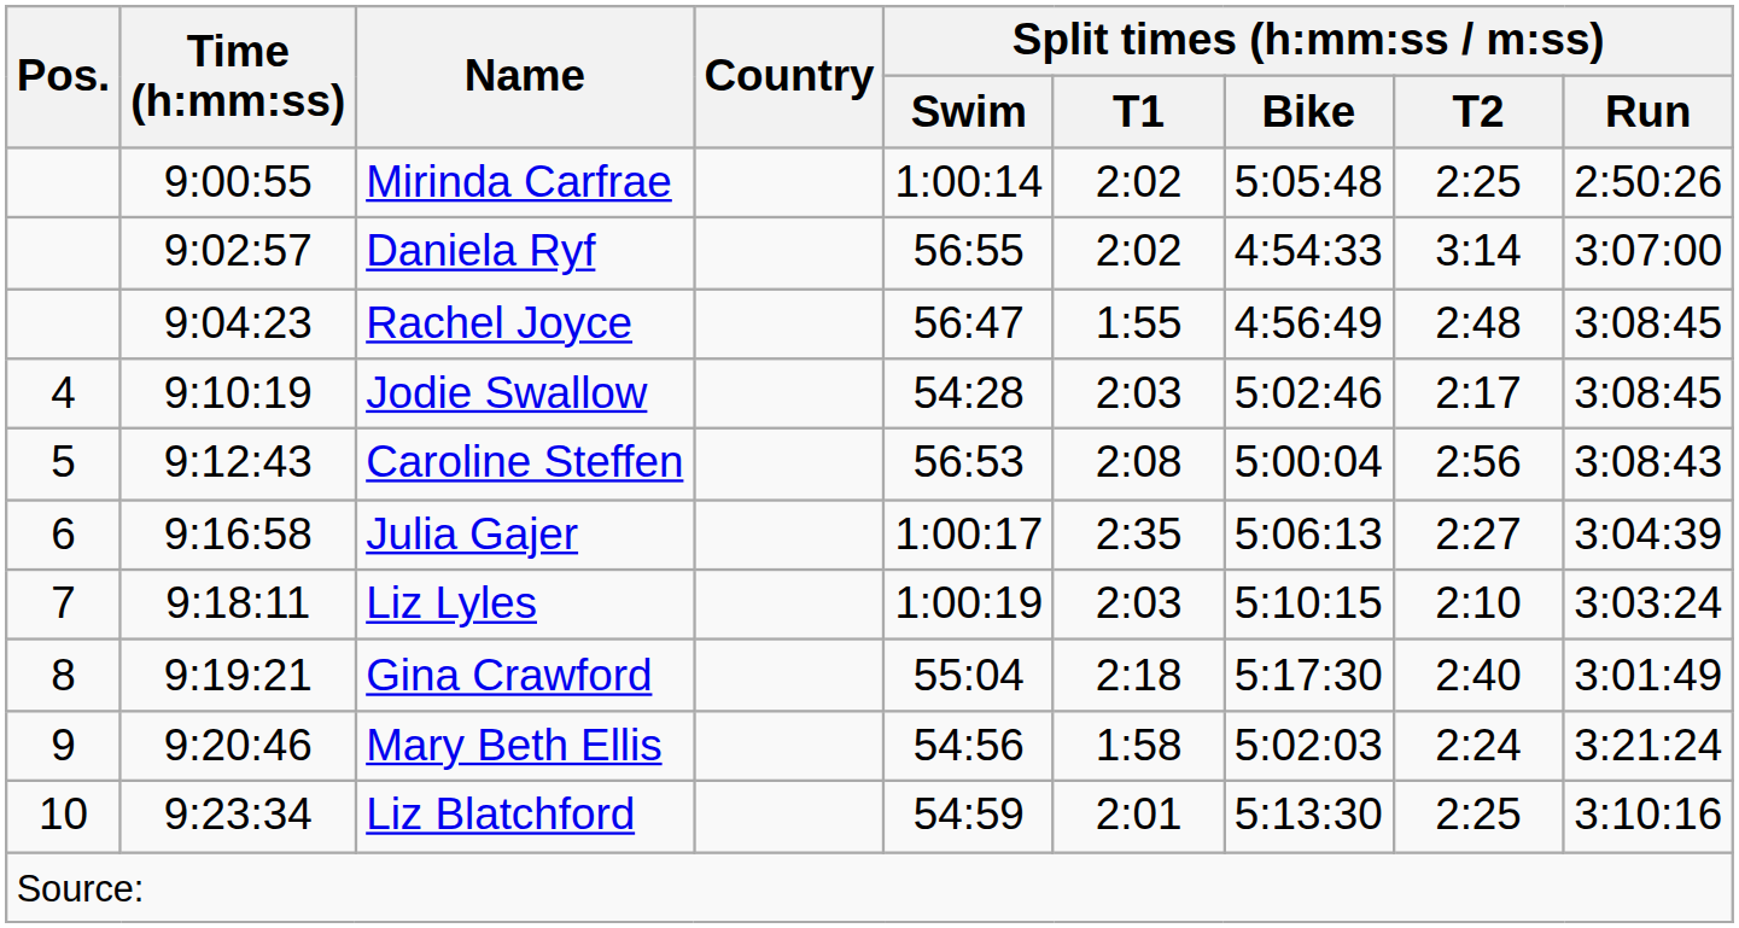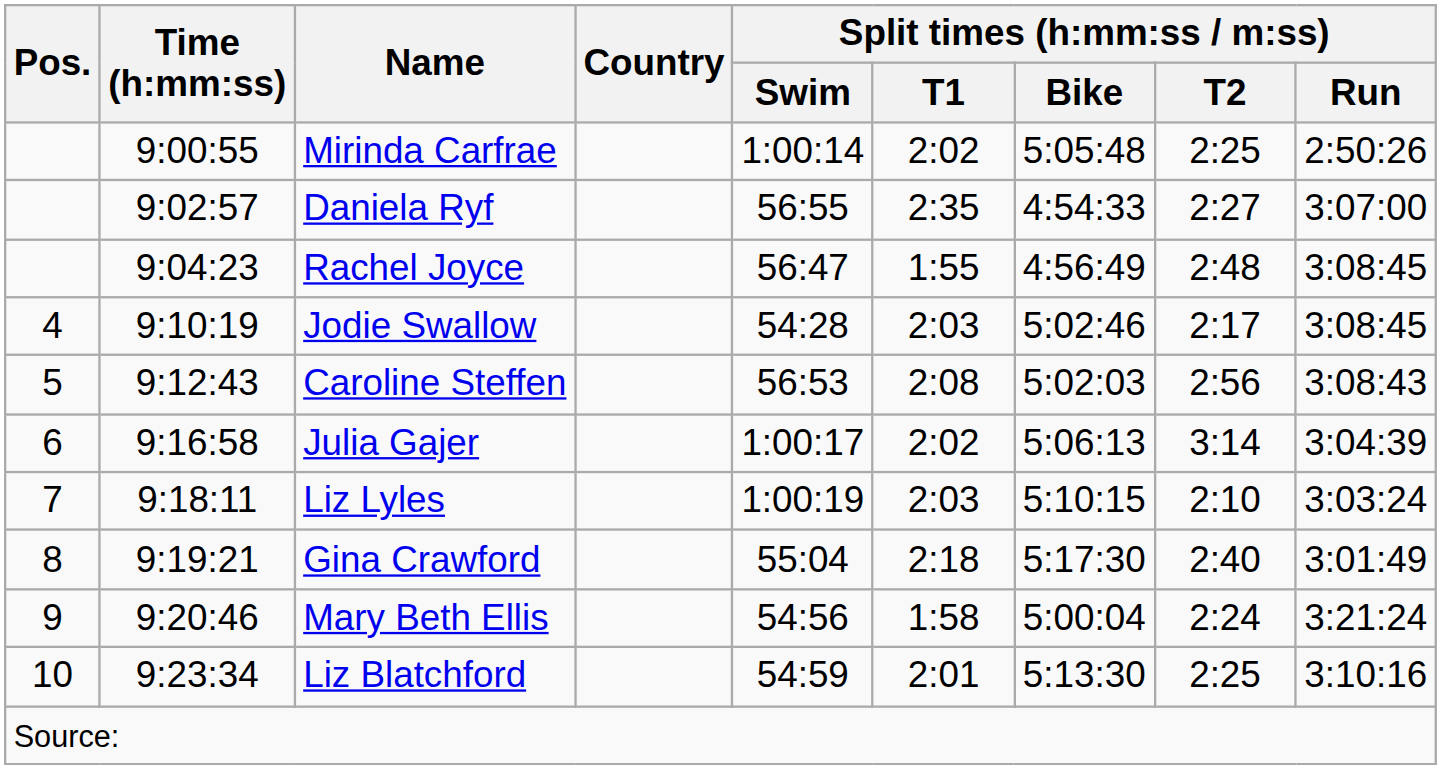 <table class="wikitable" style="text-align:center">
 <tr>
 <th rowspan="2">Pos.</th>
 <th rowspan="2">Time<br>(h:mm:ss)</th>
 <th rowspan="2">Name</th>
 <th rowspan="2">Country</th>
 <th colspan="5">Split times (h:mm:ss / m:ss)</th>
 </tr>
 <tr>
 <th>Swim</th>
 <th>    T1    </th>
 <th>Bike</th>
 <th>    T2    </th>
 <th>Run</th>
 </tr>
 <tr>
 <td></td>
 <td>9:00:55</td>
 <td align="left"><a href='#'>Mirinda Carfrae</a></td>
 <td align="left"></td>
 <td>1:00:14</td>
 <td>2:02</td>
 <td>5:05:48</td>
 <td>2:25</td>
 <td>2:50:26</td>
 </tr>
 <tr>
 <td></td>
 <td>9:02:57</td>
 <td align="left"><a href='#'>Daniela Ryf</a></td>
 <td align="left"></td>
 <td>56:55</td>
-<td>2:02</td>
+<td>2:35</td>
 <td>4:54:33</td>
-<td>3:14</td>
+<td>2:27</td>
 <td>3:07:00</td>
 </tr>
 <tr>
 <td></td>
 <td>9:04:23</td>
 <td align="left"><a href='#'>Rachel Joyce</a></td>
 <td align="left"></td>
 <td>56:47</td>
 <td>1:55</td>
 <td>4:56:49</td>
 <td>2:48</td>
 <td>3:08:45</td>
 </tr>
 <tr>
 <td>4</td>
 <td>9:10:19</td>
 <td align="left"><a href='#'>Jodie Swallow</a></td>
 <td align="left"></td>
 <td>54:28</td>
 <td>2:03</td>
 <td>5:02:46</td>
 <td>2:17</td>
 <td>3:08:45</td>
 </tr>
 <tr>
 <td>5</td>
 <td>9:12:43</td>
 <td align="left"><a href='#'>Caroline Steffen</a></td>
 <td align="left"></td>
 <td>56:53</td>
 <td>2:08</td>
-<td>5:00:04</td>
+<td>5:02:03</td>
 <td>2:56</td>
 <td>3:08:43</td>
 </tr>
 <tr>
 <td>6</td>
 <td>9:16:58</td>
 <td align="left"><a href='#'>Julia Gajer</a></td>
 <td align="left"></td>
 <td>1:00:17</td>
-<td>2:35</td>
+<td>2:02</td>
 <td>5:06:13</td>
-<td>2:27</td>
+<td>3:14</td>
 <td>3:04:39</td>
 </tr>
 <tr>
 <td>7</td>
 <td>9:18:11</td>
 <td align="left"><a href='#'>Liz Lyles</a></td>
 <td align="left"></td>
 <td>1:00:19</td>
 <td>2:03</td>
 <td>5:10:15</td>
 <td>2:10</td>
 <td>3:03:24</td>
 </tr>
 <tr>
 <td>8</td>
 <td>9:19:21</td>
 <td align="left"><a href='#'>Gina Crawford</a></td>
 <td align="left"></td>
 <td>55:04</td>
 <td>2:18</td>
 <td>5:17:30</td>
 <td>2:40</td>
 <td>3:01:49</td>
 </tr>
 <tr>
 <td>9</td>
 <td>9:20:46</td>
 <td align="left"><a href='#'>Mary Beth Ellis</a></td>
 <td align="left"></td>
 <td>54:56</td>
 <td>1:58</td>
-<td>5:02:03</td>
+<td>5:00:04</td>
 <td>2:24</td>
 <td>3:21:24</td>
 </tr>
 <tr>
 <td>10</td>
 <td>9:23:34</td>
 <td align="left"><a href='#'>Liz Blatchford</a></td>
 <td align="left"></td>
 <td>54:59</td>
 <td>2:01</td>
 <td>5:13:30</td>
 <td>2:25</td>
 <td>3:10:16</td>
 </tr>
 <tr>
 <td colspan="9" align="left"><small>Source:</small></td>
 </tr>
 </table>
